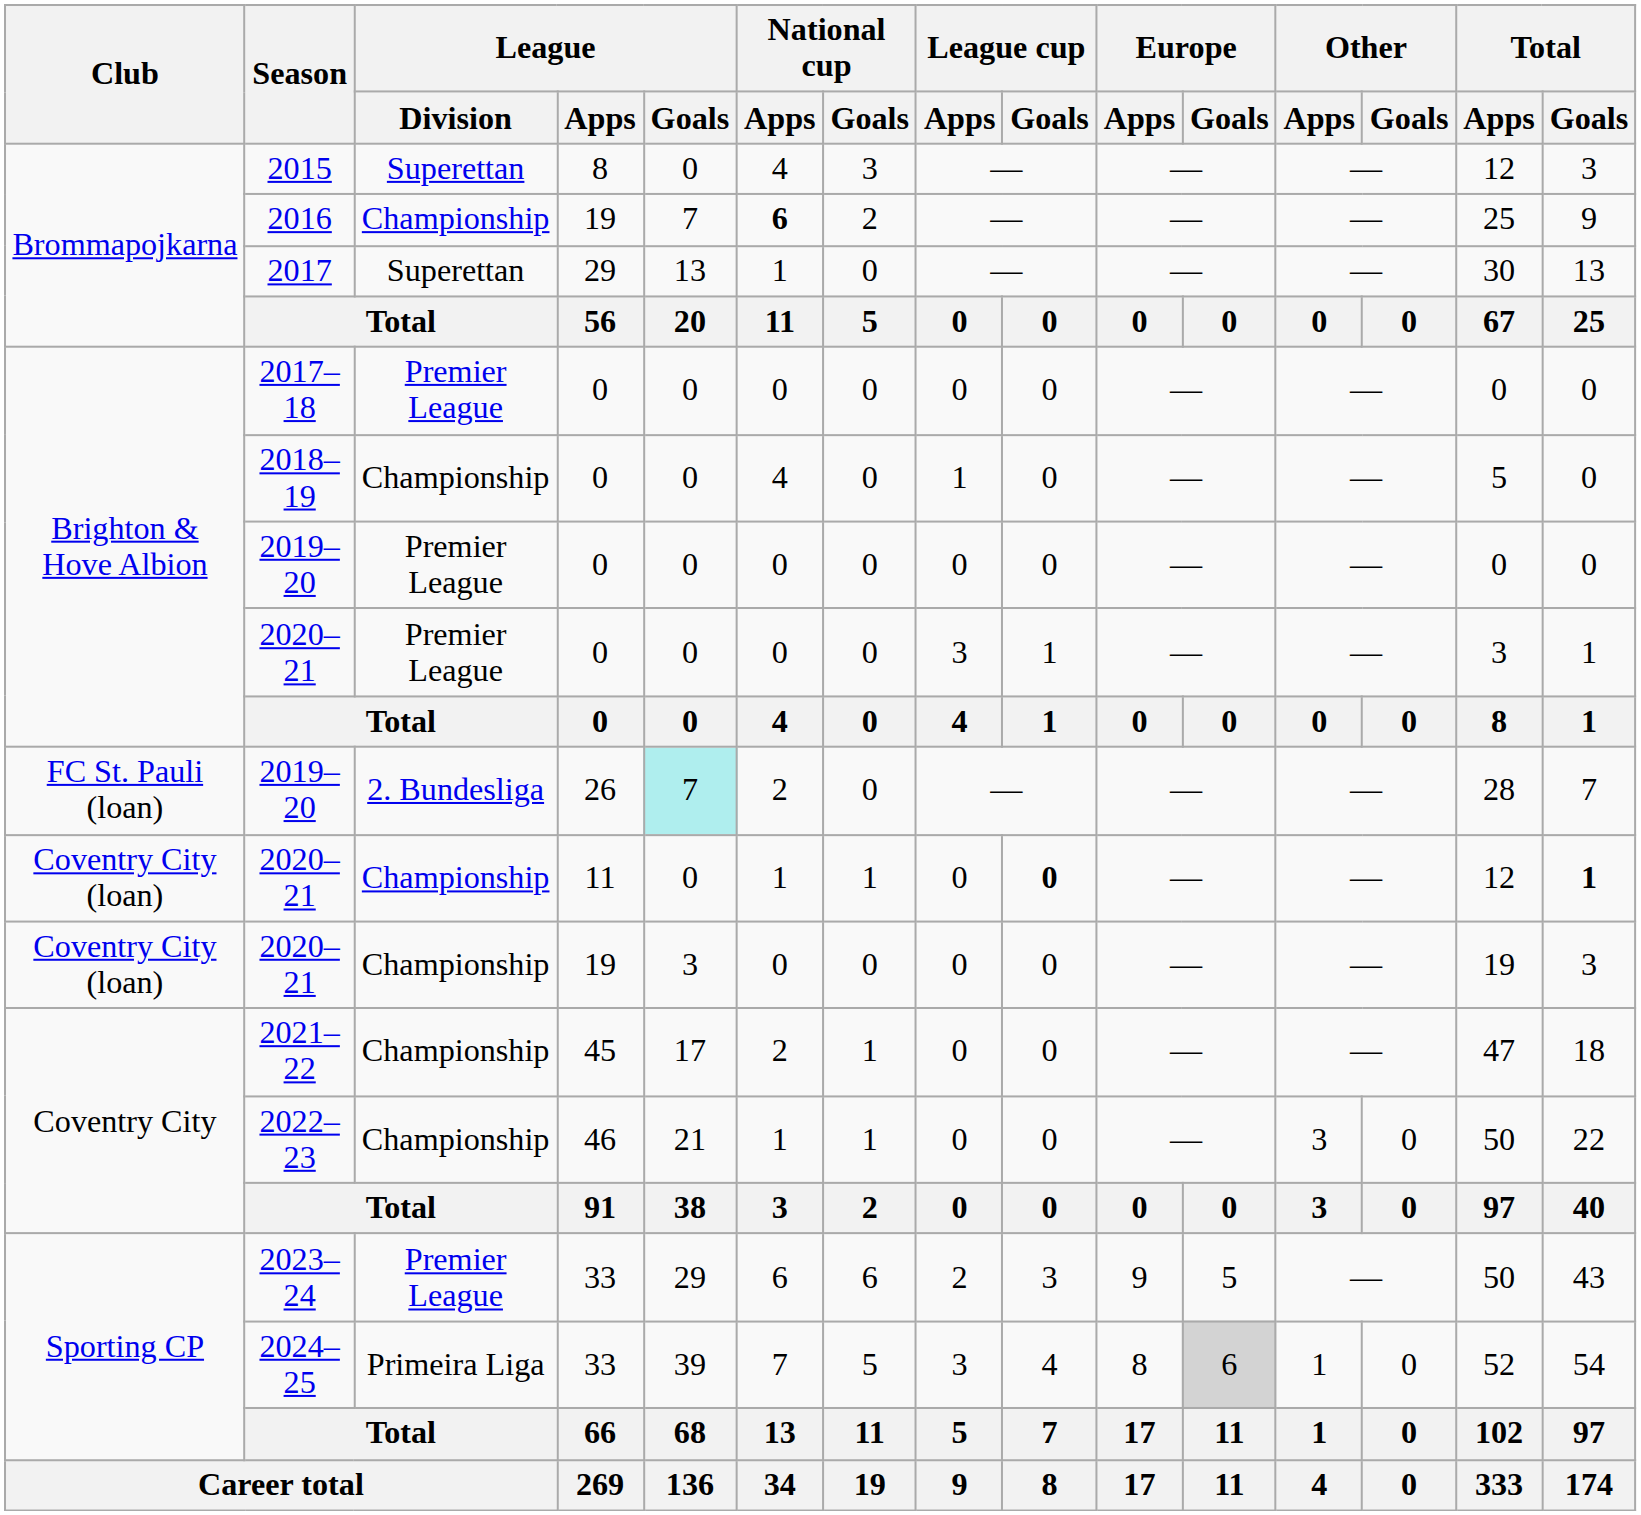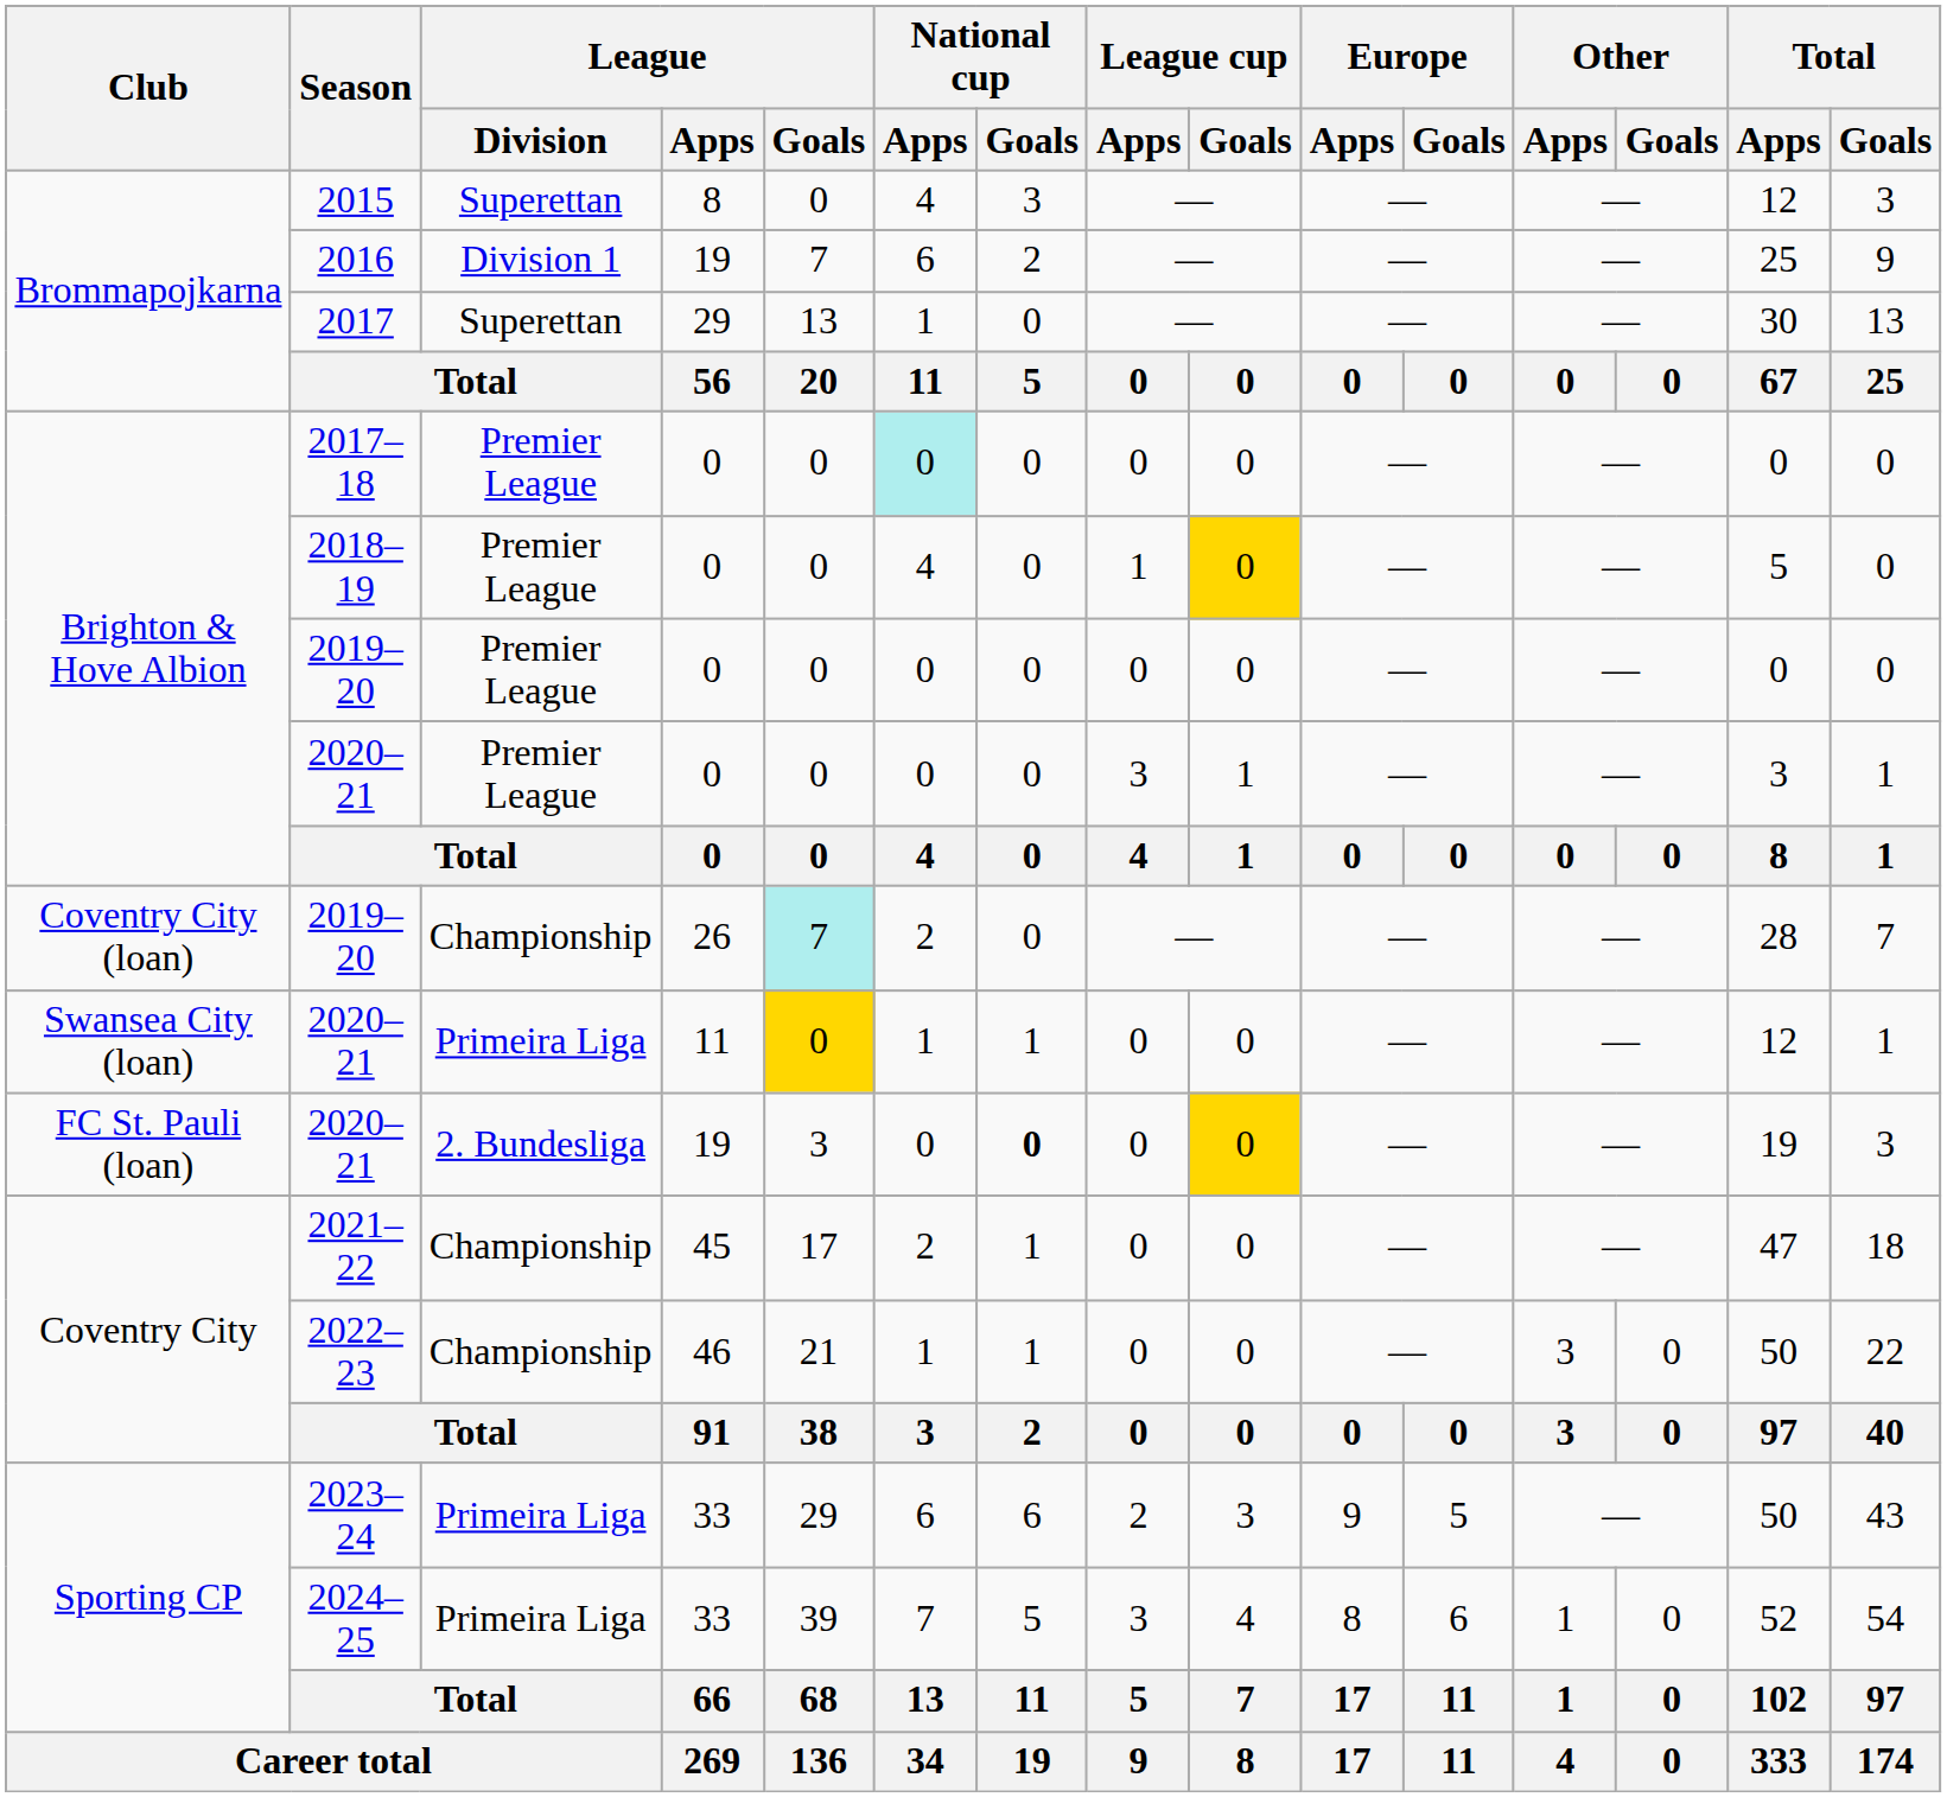 <table class=wikitable style="text-align: center;">
 <tr>
 <th rowspan="2">Club</th>
 <th rowspan="2">Season</th>
 <th colspan="3">League</th>
 <th colspan="2">National cup</th>
 <th colspan="2">League cup</th>
 <th colspan="2">Europe</th>
 <th colspan="2">Other</th>
 <th colspan="2">Total</th>
 </tr>
 <tr>
 <th>Division</th>
 <th>Apps</th>
 <th>Goals</th>
 <th>Apps</th>
 <th>Goals</th>
 <th>Apps</th>
 <th>Goals</th>
 <th>Apps</th>
 <th>Goals</th>
 <th>Apps</th>
 <th>Goals</th>
 <th>Apps</th>
 <th>Goals</th>
 </tr>
 <tr>
 <td rowspan="4"><a href='#'>Brommapojkarna</a></td>
 <td><a href='#'>2015</a></td>
 <td><a href='#'>Superettan</a></td>
 <td>8</td>
 <td>0</td>
 <td>4</td>
 <td>3</td>
 <td colspan="2">—</td>
 <td colspan="2">—</td>
 <td colspan="2">—</td>
 <td>12</td>
 <td>3</td>
 </tr>
 <tr>
 <td><a href='#'>2016</a></td>
-<td><a href='#'>Championship</a></td>
+<td><a href='#'>Division 1</a></td>
 <td>19</td>
 <td>7</td>
-<td><strong>6</strong></td>
+<td>6</td>
 <td>2</td>
 <td colspan="2">—</td>
 <td colspan="2">—</td>
 <td colspan="2">—</td>
 <td>25</td>
 <td>9</td>
 </tr>
 <tr>
 <td><a href='#'>2017</a></td>
 <td>Superettan</td>
 <td>29</td>
 <td>13</td>
 <td>1</td>
 <td>0</td>
 <td colspan="2">—</td>
 <td colspan="2">—</td>
 <td colspan="2">—</td>
 <td>30</td>
 <td>13</td>
 </tr>
 <tr>
 <th colspan="2">Total</th>
 <th>56</th>
 <th>20</th>
 <th>11</th>
 <th>5</th>
 <th>0</th>
 <th>0</th>
 <th>0</th>
 <th>0</th>
 <th>0</th>
 <th>0</th>
 <th>67</th>
 <th>25</th>
 </tr>
 <tr>
 <td rowspan="5"><a href='#'>Brighton & Hove Albion</a></td>
 <td><a href='#'>2017–18</a></td>
 <td><a href='#'>Premier League</a></td>
 <td>0</td>
 <td>0</td>
-<td>0</td>
+<td style="background: paleturquoise;">0</td>
 <td>0</td>
 <td>0</td>
 <td>0</td>
 <td colspan="2">—</td>
 <td colspan="2">—</td>
 <td>0</td>
 <td>0</td>
 </tr>
 <tr>
 <td><a href='#'>2018–19</a></td>
-<td>Championship</td>
+<td>Premier League</td>
 <td>0</td>
 <td>0</td>
 <td>4</td>
 <td>0</td>
 <td>1</td>
-<td>0</td>
+<td style="background: gold;">0</td>
 <td colspan="2">—</td>
 <td colspan="2">—</td>
 <td>5</td>
 <td>0</td>
 </tr>
 <tr>
 <td><a href='#'>2019–20</a></td>
 <td>Premier League</td>
 <td>0</td>
 <td>0</td>
 <td>0</td>
 <td>0</td>
 <td>0</td>
 <td>0</td>
 <td colspan="2">—</td>
 <td colspan="2">—</td>
 <td>0</td>
 <td>0</td>
 </tr>
 <tr>
 <td><a href='#'>2020–21</a></td>
 <td>Premier League</td>
 <td>0</td>
 <td>0</td>
 <td>0</td>
 <td>0</td>
 <td>3</td>
 <td>1</td>
 <td colspan="2">—</td>
 <td colspan="2">—</td>
 <td>3</td>
 <td>1</td>
 </tr>
 <tr>
 <th colspan="2">Total</th>
 <th>0</th>
 <th>0</th>
 <th>4</th>
 <th>0</th>
 <th>4</th>
 <th>1</th>
 <th>0</th>
 <th>0</th>
 <th>0</th>
 <th>0</th>
 <th>8</th>
 <th>1</th>
 </tr>
 <tr>
-<td><a href='#'>FC St. Pauli</a> (loan)</td>
+<td><a href='#'>Coventry City</a> (loan)</td>
 <td><a href='#'>2019–20</a></td>
-<td><a href='#'>2. Bundesliga</a></td>
+<td>Championship</td>
 <td>26</td>
 <td style="background: paleturquoise;">7</td>
 <td>2</td>
 <td>0</td>
 <td colspan="2">—</td>
 <td colspan="2">—</td>
 <td colspan="2">—</td>
 <td>28</td>
 <td>7</td>
 </tr>
 <tr>
-<td><a href='#'>Coventry City</a> (loan)</td>
+<td><a href='#'>Swansea City</a> (loan)</td>
 <td><a href='#'>2020–21</a></td>
-<td><a href='#'>Championship</a></td>
+<td><a href='#'>Primeira Liga</a></td>
 <td>11</td>
-<td>0</td>
+<td style="background: gold;">0</td>
 <td>1</td>
 <td>1</td>
 <td>0</td>
-<td><strong>0</strong></td>
+<td>0</td>
 <td colspan="2">—</td>
 <td colspan="2">—</td>
 <td>12</td>
-<td><strong>1</strong></td>
+<td>1</td>
 </tr>
 <tr>
-<td><a href='#'>Coventry City</a> (loan)</td>
+<td><a href='#'>FC St. Pauli</a> (loan)</td>
 <td><a href='#'>2020–21</a></td>
-<td>Championship</td>
+<td><a href='#'>2. Bundesliga</a></td>
 <td>19</td>
 <td>3</td>
 <td>0</td>
+<td><strong>0</strong></td>
 <td>0</td>
-<td>0</td>
-<td>0</td>
+<td style="background: gold;">0</td>
 <td colspan="2">—</td>
 <td colspan="2">—</td>
 <td>19</td>
 <td>3</td>
 </tr>
 <tr>
 <td rowspan="3">Coventry City</td>
 <td><a href='#'>2021–22</a></td>
 <td>Championship</td>
 <td>45</td>
 <td>17</td>
 <td>2</td>
 <td>1</td>
 <td>0</td>
 <td>0</td>
 <td colspan="2">—</td>
 <td colspan="2">—</td>
 <td>47</td>
 <td>18</td>
 </tr>
 <tr>
 <td><a href='#'>2022–23</a></td>
 <td>Championship</td>
 <td>46</td>
 <td>21</td>
 <td>1</td>
 <td>1</td>
 <td>0</td>
 <td>0</td>
 <td colspan="2">—</td>
 <td>3</td>
 <td>0</td>
 <td>50</td>
 <td>22</td>
 </tr>
 <tr>
 <th colspan="2">Total</th>
 <th>91</th>
 <th>38</th>
 <th>3</th>
 <th>2</th>
 <th>0</th>
 <th>0</th>
 <th>0</th>
 <th>0</th>
 <th>3</th>
 <th>0</th>
 <th>97</th>
 <th>40</th>
 </tr>
 <tr>
 <td rowspan="3"><a href='#'>Sporting CP</a></td>
 <td><a href='#'>2023–24</a></td>
-<td><a href='#'>Premier League</a></td>
+<td><a href='#'>Primeira Liga</a></td>
 <td>33</td>
 <td>29</td>
 <td>6</td>
 <td>6</td>
 <td>2</td>
 <td>3</td>
 <td>9</td>
 <td>5</td>
 <td colspan="2">—</td>
 <td>50</td>
 <td>43</td>
 </tr>
 <tr>
 <td><a href='#'>2024–25</a></td>
 <td>Primeira Liga</td>
 <td>33</td>
 <td>39</td>
 <td>7</td>
 <td>5</td>
 <td>3</td>
 <td>4</td>
 <td>8</td>
-<td style="background: lightgrey;">6</td>
+<td>6</td>
 <td>1</td>
 <td>0</td>
 <td>52</td>
 <td>54</td>
 </tr>
 <tr>
 <th colspan="2">Total</th>
 <th>66</th>
 <th>68</th>
 <th>13</th>
 <th>11</th>
 <th>5</th>
 <th>7</th>
 <th>17</th>
 <th>11</th>
 <th>1</th>
 <th>0</th>
 <th>102</th>
 <th>97</th>
 </tr>
 <tr>
 <th colspan="3">Career total</th>
 <th>269</th>
 <th>136</th>
 <th>34</th>
 <th>19</th>
 <th>9</th>
 <th>8</th>
 <th>17</th>
 <th>11</th>
 <th>4</th>
 <th>0</th>
 <th>333</th>
 <th>174</th>
 </tr>
 </table>
